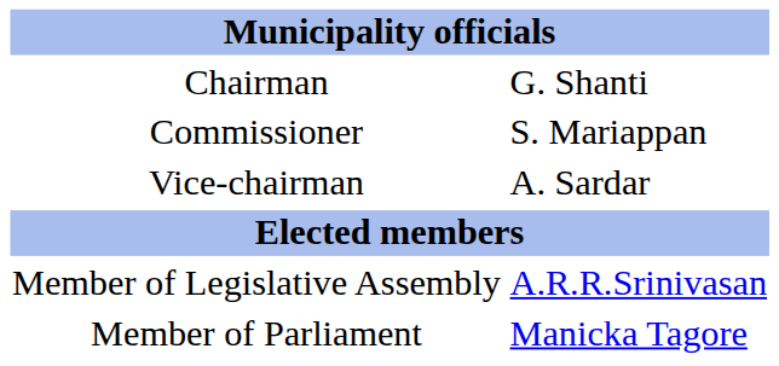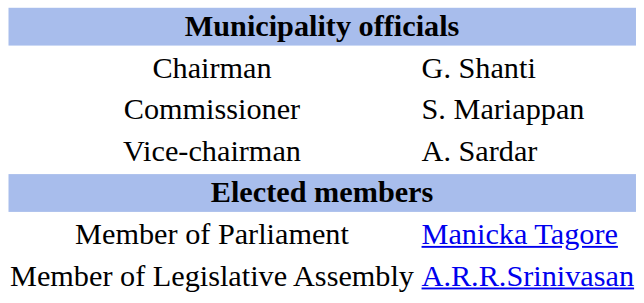 <table class="toccolours" style="clear:right; float:right; background:#ffffff; margin: 0 0 0.5em 1em; width:220">
 <tr>
 <th style="background:#A8BDEC" align="center" colspan="2"><strong>Municipality officials</strong></th>
 </tr>
 <tr>
 <td align="center">Chairman</td>
 <td>G. Shanti</td>
 </tr>
 <tr>
 <td align="center">Commissioner</td>
 <td>S. Mariappan</td>
 </tr>
 <tr>
 <td align="center">Vice-chairman</td>
 <td>A. Sardar</td>
 </tr>
 <tr>
 <th style="background:#A8BDEC" align="center" colspan="2"><strong>Elected members</strong></th>
 </tr>
 <tr>
+<td align="center">Member of Parliament</td>
+<td><a href='#'>Manicka Tagore</a></td>
+</tr>
+<tr>
 <td align="center">Member of Legislative Assembly</td>
 <td><a href='#'>A.R.R.Srinivasan</a></td>
 </tr>
-<tr>
-<td align="center">Member of Parliament</td>
-<td><a href='#'>Manicka Tagore</a></td>
-</tr>
 </table>
